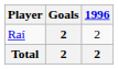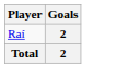 <table class="wikitable sortable" style="text-align:center;">
 <tr>
 <th>Player</th>
 <th>Goals</th>
-<th><a href='#'>1996</a></th>
 </tr>
 <tr>
 <td align="left"> <a href='#'>Raí</a></td>
 <th>2</th>
-<td>2</td>
 </tr>
 <tr class="sortbottom">
 <th>Total</th>
 <th>2</th>
-<th>2</th>
 </tr>
 </table>
